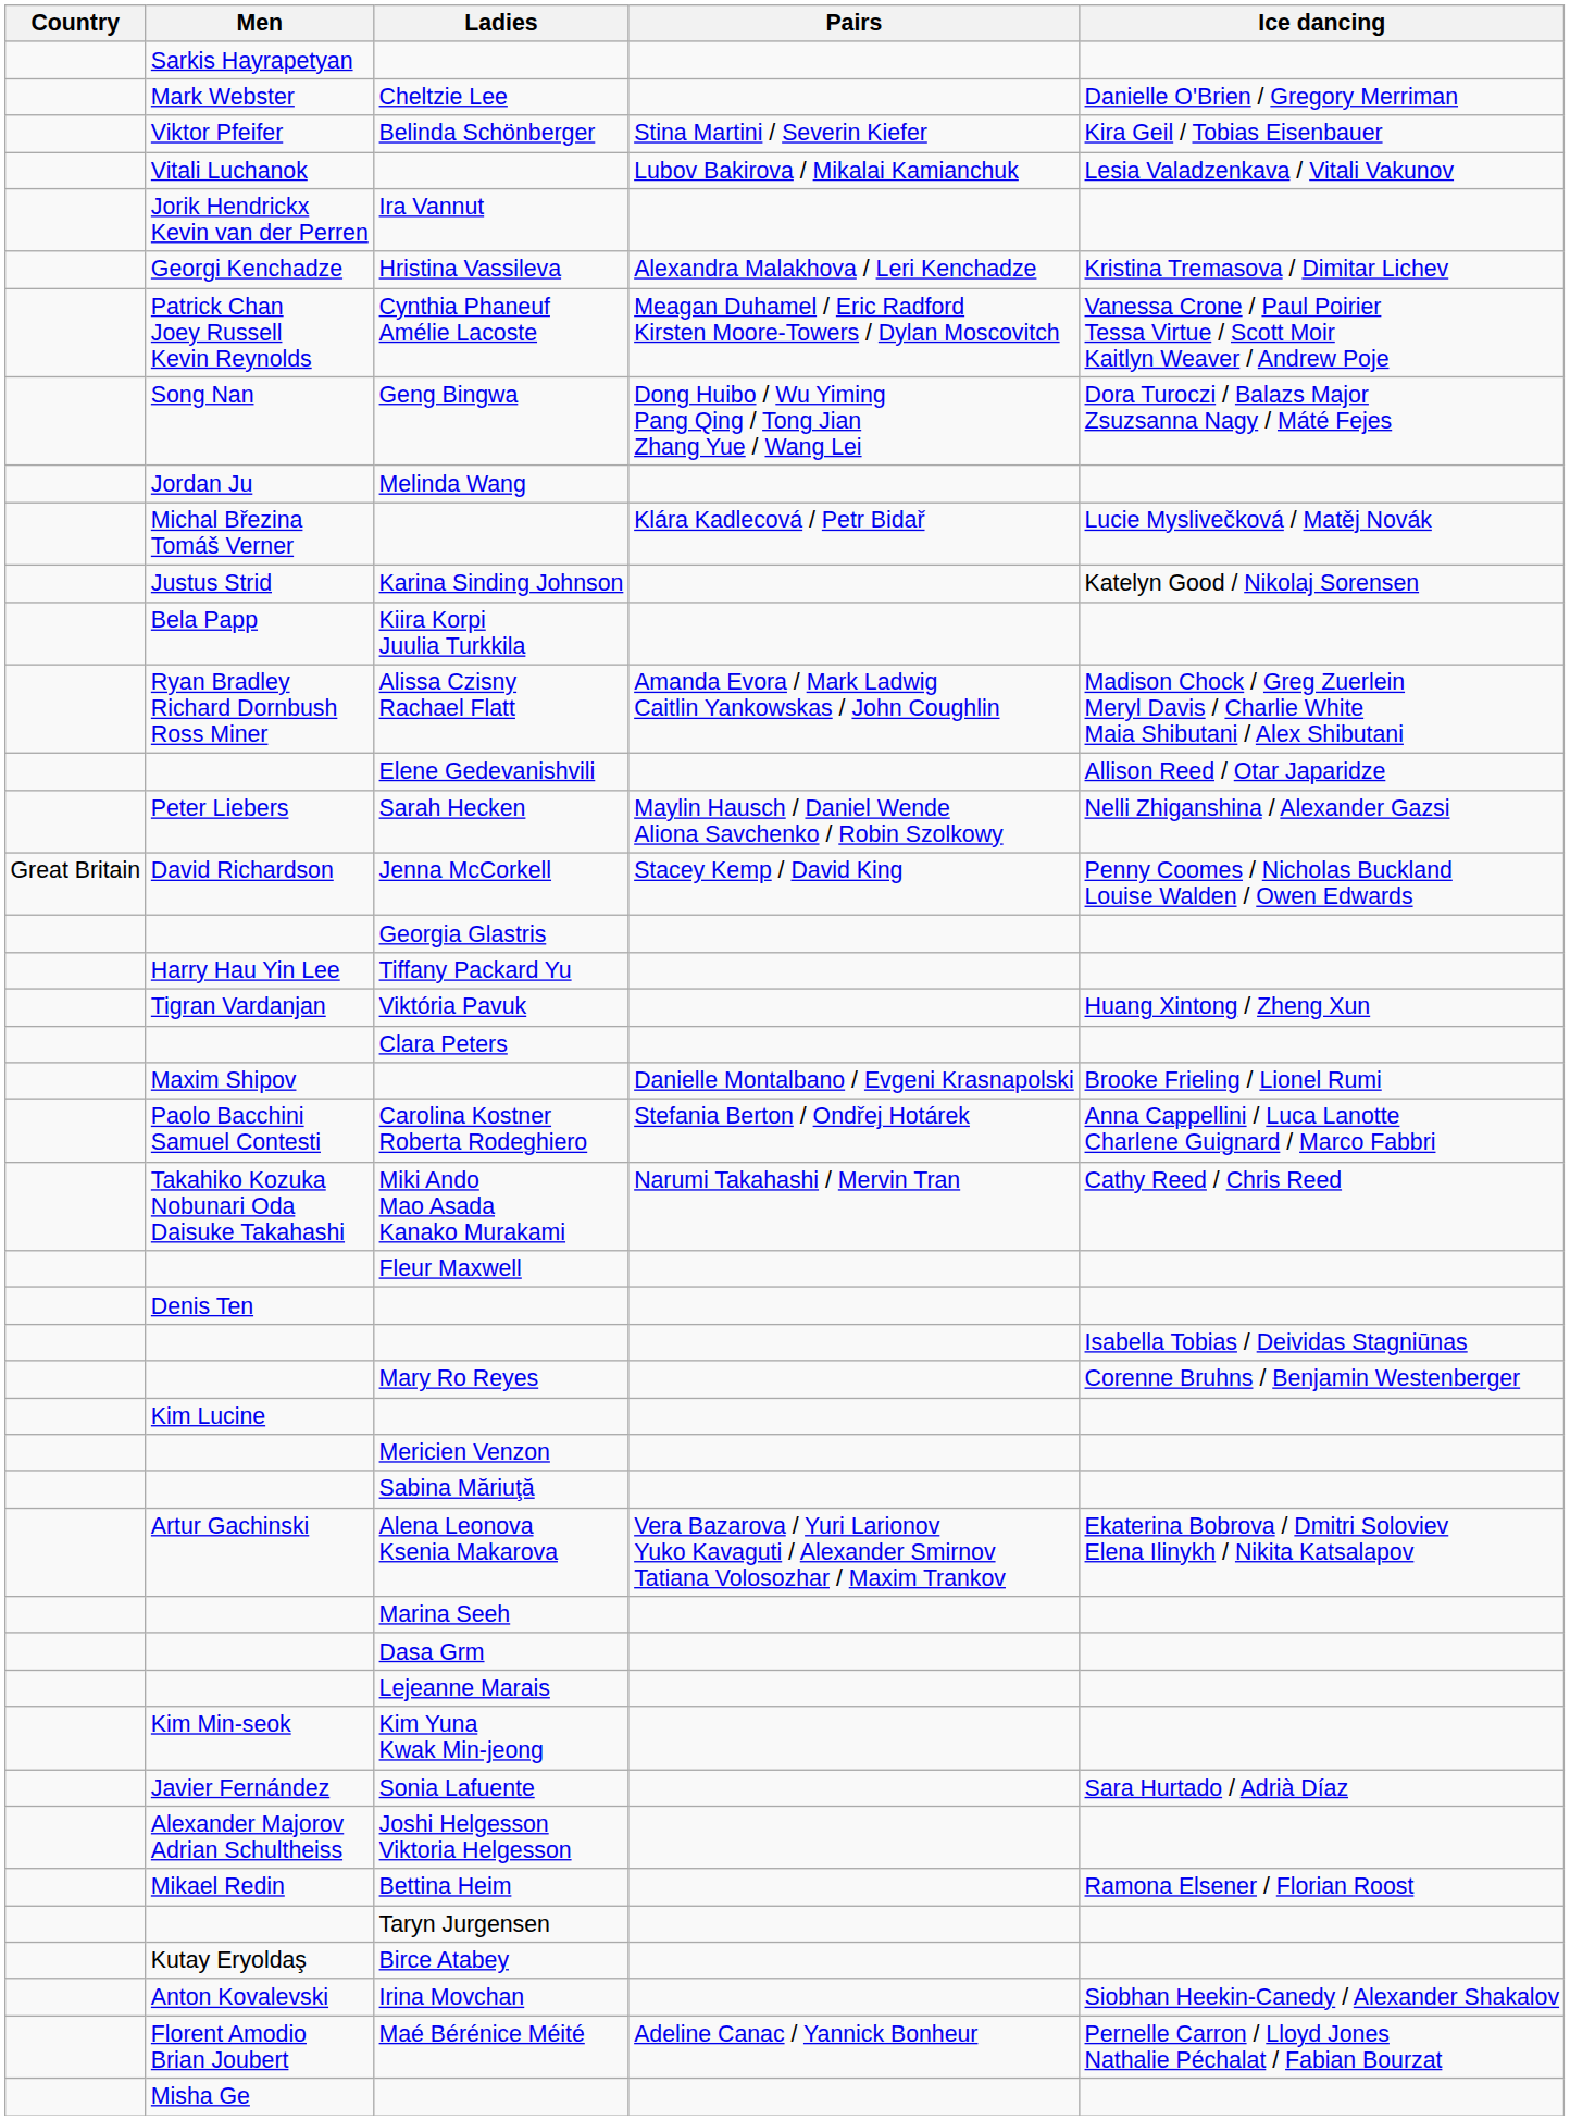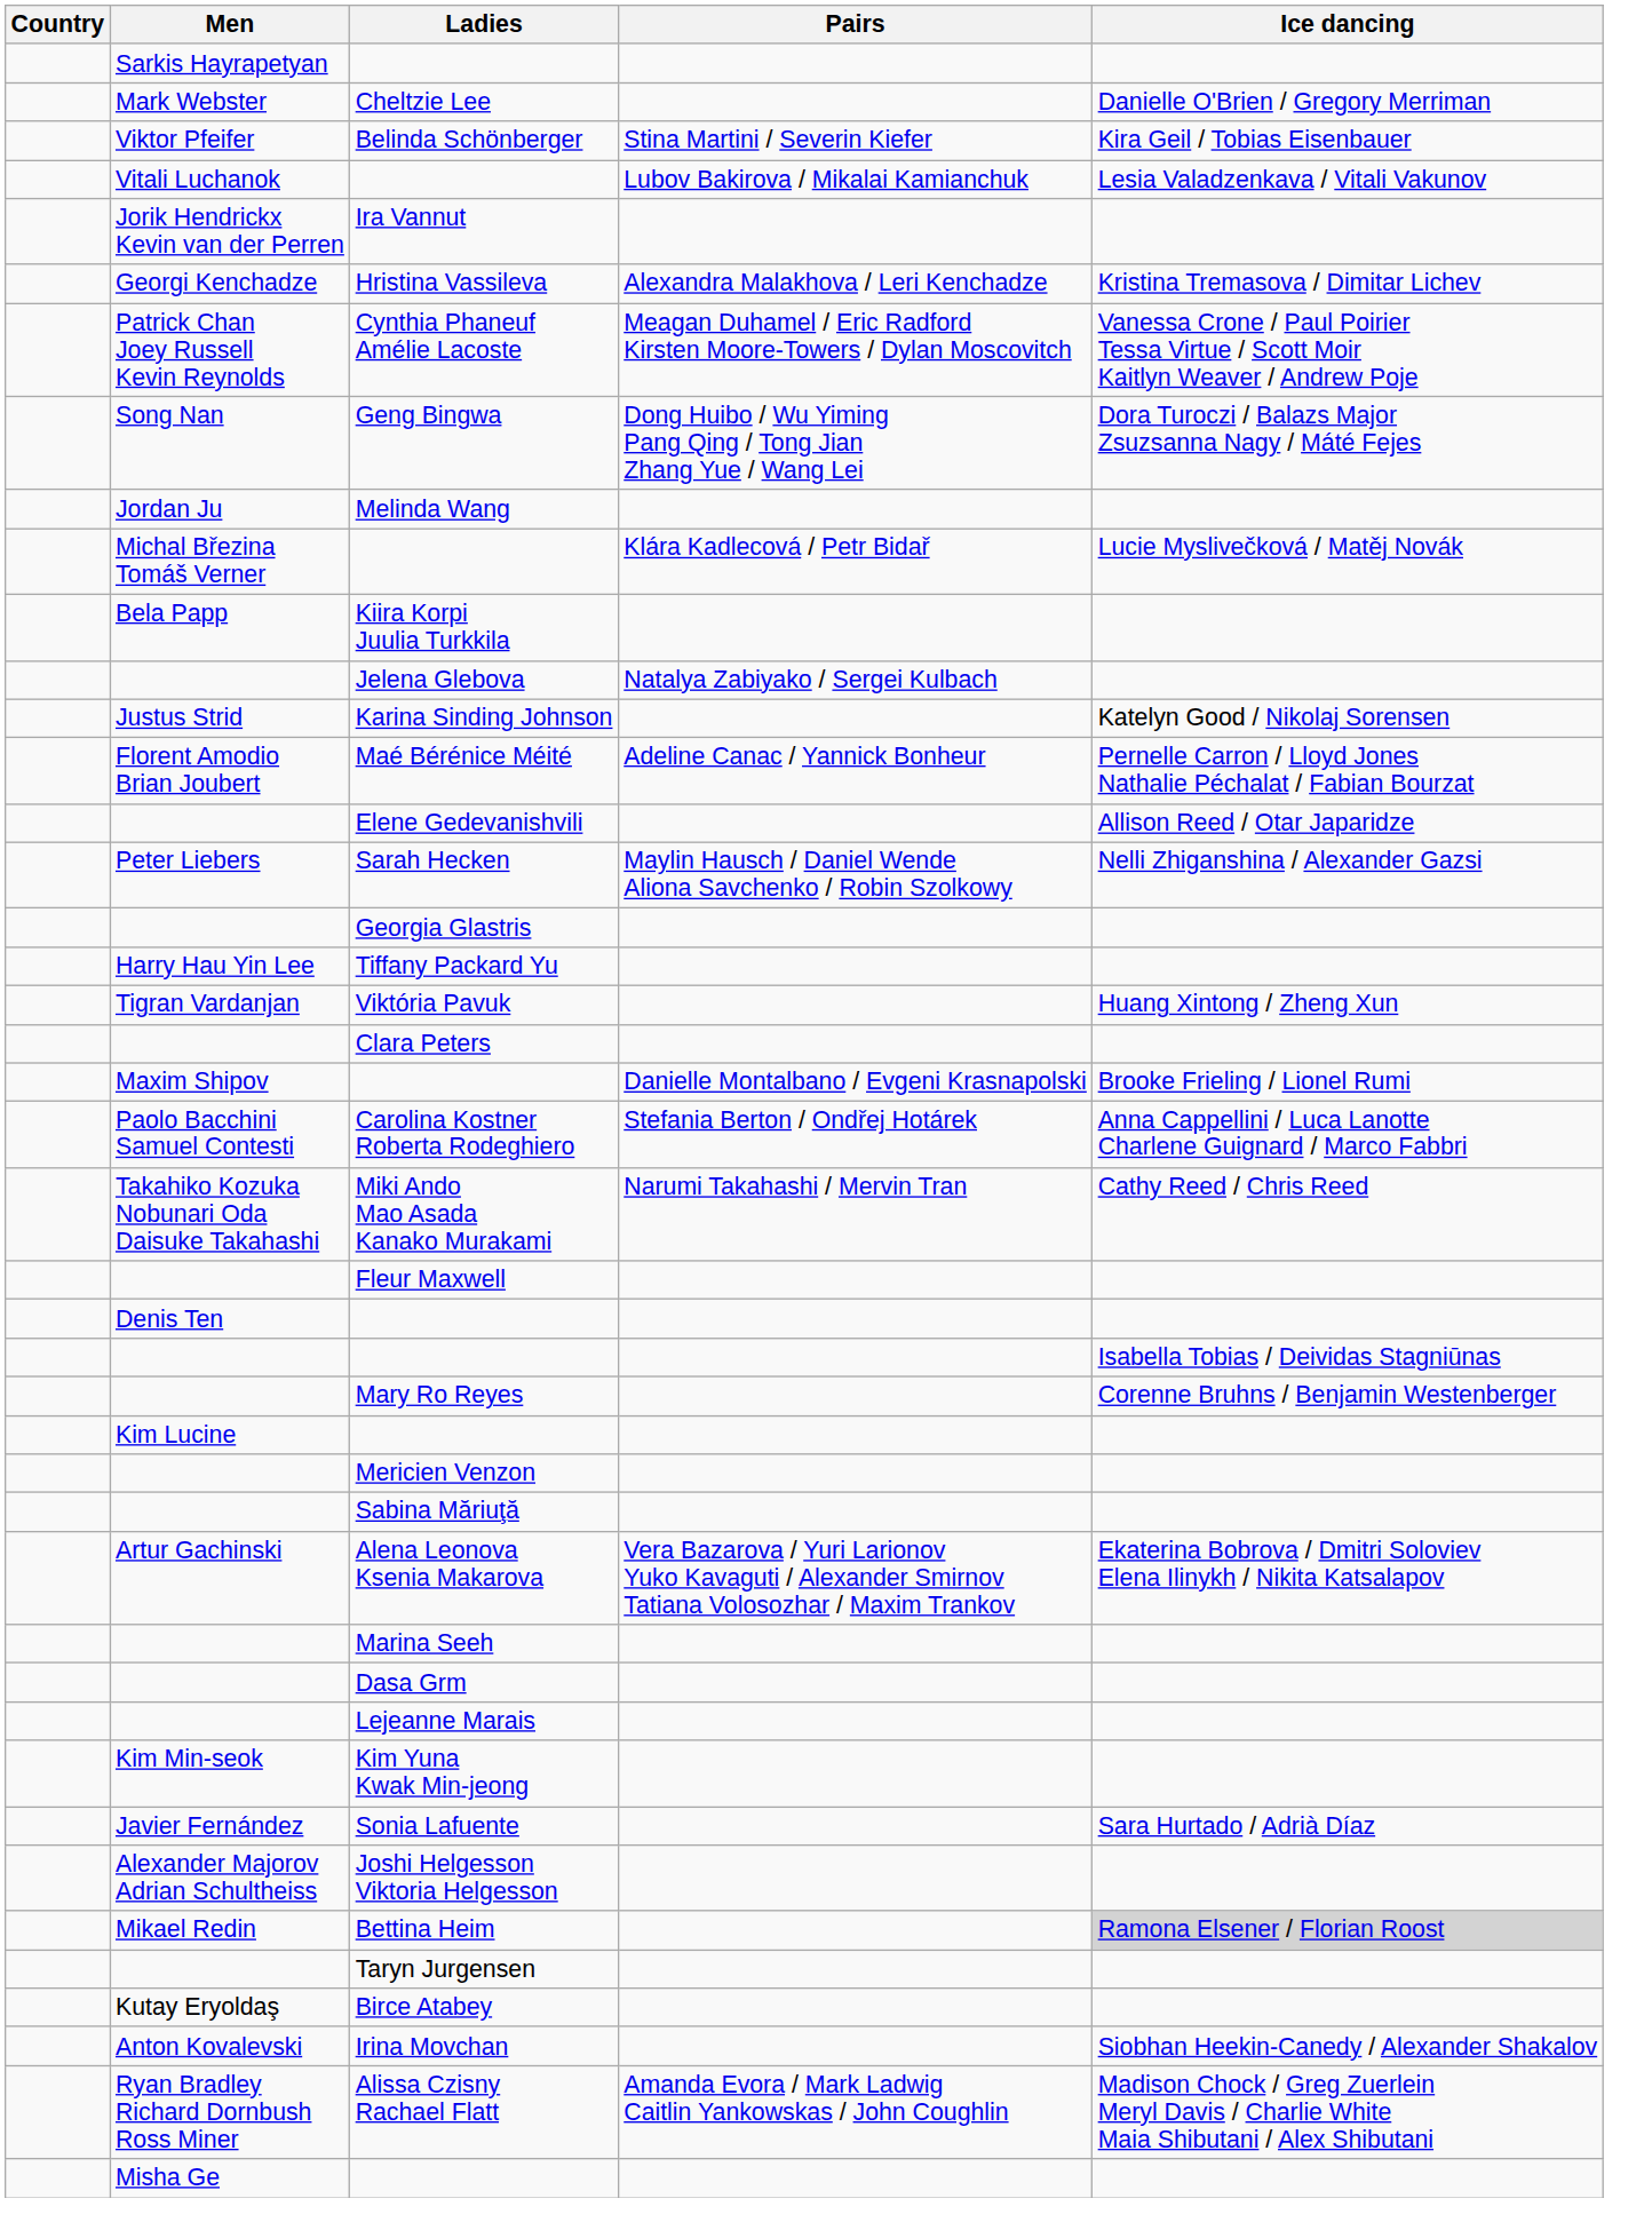 <table class="wikitable">
 <tr>
 <th>Country</th>
 <th>Men</th>
 <th>Ladies</th>
 <th>Pairs</th>
 <th>Ice dancing</th>
 </tr>
 <tr valign="top">
 <td></td>
 <td><a href='#'>Sarkis Hayrapetyan</a></td>
 <td></td>
 <td></td>
 <td></td>
 </tr>
 <tr valign="top">
 <td></td>
 <td><a href='#'>Mark Webster</a></td>
 <td><a href='#'>Cheltzie Lee</a></td>
 <td></td>
 <td><a href='#'>Danielle O'Brien</a> / <a href='#'>Gregory Merriman</a></td>
 </tr>
 <tr valign="top">
 <td></td>
 <td><a href='#'>Viktor Pfeifer</a></td>
 <td><a href='#'>Belinda Schönberger</a></td>
 <td><a href='#'>Stina Martini</a> / <a href='#'>Severin Kiefer</a></td>
 <td><a href='#'>Kira Geil</a> / <a href='#'>Tobias Eisenbauer</a></td>
 </tr>
 <tr valign="top">
 <td></td>
 <td><a href='#'>Vitali Luchanok</a></td>
 <td></td>
 <td><a href='#'>Lubov Bakirova</a> / <a href='#'>Mikalai Kamianchuk</a></td>
 <td><a href='#'>Lesia Valadzenkava</a> / <a href='#'>Vitali Vakunov</a></td>
 </tr>
 <tr valign="top">
 <td></td>
 <td><a href='#'>Jorik Hendrickx</a> <br> <a href='#'>Kevin van der Perren</a></td>
 <td><a href='#'>Ira Vannut</a></td>
 <td></td>
 <td></td>
 </tr>
 <tr valign="top">
 <td></td>
 <td><a href='#'>Georgi Kenchadze</a></td>
 <td><a href='#'>Hristina Vassileva</a></td>
 <td><a href='#'>Alexandra Malakhova</a> / <a href='#'>Leri Kenchadze</a></td>
 <td><a href='#'>Kristina Tremasova</a> / <a href='#'>Dimitar Lichev</a></td>
 </tr>
 <tr valign="top">
 <td></td>
 <td><a href='#'>Patrick Chan</a> <br> <a href='#'>Joey Russell</a> <br> <a href='#'>Kevin Reynolds</a></td>
 <td><a href='#'>Cynthia Phaneuf</a> <br> <a href='#'>Amélie Lacoste</a></td>
 <td><a href='#'>Meagan Duhamel</a> / <a href='#'>Eric Radford</a> <br> <a href='#'>Kirsten Moore-Towers</a> / <a href='#'>Dylan Moscovitch</a></td>
 <td><a href='#'>Vanessa Crone</a> / <a href='#'>Paul Poirier</a> <br> <a href='#'>Tessa Virtue</a> / <a href='#'>Scott Moir</a> <br> <a href='#'>Kaitlyn Weaver</a> / <a href='#'>Andrew Poje</a></td>
 </tr>
 <tr valign="top">
 <td></td>
 <td><a href='#'>Song Nan</a></td>
 <td><a href='#'>Geng Bingwa</a></td>
 <td><a href='#'>Dong Huibo</a> / <a href='#'>Wu Yiming</a> <br> <a href='#'>Pang Qing</a> / <a href='#'>Tong Jian</a> <br> <a href='#'>Zhang Yue</a> / <a href='#'>Wang Lei</a></td>
 <td><a href='#'>Dora Turoczi</a> / <a href='#'>Balazs Major</a> <br> <a href='#'>Zsuzsanna Nagy</a> / <a href='#'>Máté Fejes</a></td>
 </tr>
 <tr valign="top">
 <td></td>
 <td><a href='#'>Jordan Ju</a></td>
 <td><a href='#'>Melinda Wang</a></td>
 <td></td>
 <td></td>
 </tr>
 <tr valign="top">
 <td></td>
 <td><a href='#'>Michal Březina</a> <br> <a href='#'>Tomáš Verner</a></td>
 <td></td>
 <td><a href='#'>Klára Kadlecová</a> / <a href='#'>Petr Bidař</a></td>
 <td><a href='#'>Lucie Myslivečková</a> / <a href='#'>Matěj Novák</a></td>
 </tr>
 <tr valign="top">
 <td></td>
+<td><a href='#'>Bela Papp</a></td>
+<td><a href='#'>Kiira Korpi</a> <br> <a href='#'>Juulia Turkkila</a></td>
+<td></td>
+<td></td>
+</tr>
+<tr valign="top">
+<td></td>
+<td></td>
+<td><a href='#'>Jelena Glebova</a></td>
+<td><a href='#'>Natalya Zabiyako</a> / <a href='#'>Sergei Kulbach</a></td>
+<td></td>
+</tr>
+<tr valign="top">
+<td></td>
 <td><a href='#'>Justus Strid</a></td>
 <td><a href='#'>Karina Sinding Johnson</a></td>
 <td></td>
 <td>Katelyn Good / <a href='#'>Nikolaj Sorensen</a></td>
 </tr>
 <tr valign="top">
 <td></td>
-<td><a href='#'>Bela Papp</a></td>
-<td><a href='#'>Kiira Korpi</a> <br> <a href='#'>Juulia Turkkila</a></td>
-<td></td>
-<td></td>
-</tr>
-<tr valign="top">
-<td></td>
-<td><a href='#'>Ryan Bradley</a> <br> <a href='#'>Richard Dornbush</a> <br> <a href='#'>Ross Miner</a></td>
-<td><a href='#'>Alissa Czisny</a> <br> <a href='#'>Rachael Flatt</a></td>
-<td><a href='#'>Amanda Evora</a> / <a href='#'>Mark Ladwig</a> <br> <a href='#'>Caitlin Yankowskas</a> / <a href='#'>John Coughlin</a></td>
-<td><a href='#'>Madison Chock</a> / <a href='#'>Greg Zuerlein</a> <br> <a href='#'>Meryl Davis</a> / <a href='#'>Charlie White</a> <br> <a href='#'>Maia Shibutani</a> / <a href='#'>Alex Shibutani</a></td>
+<td><a href='#'>Florent Amodio</a> <br> <a href='#'>Brian Joubert</a></td>
+<td><a href='#'>Maé Bérénice Méité</a></td>
+<td><a href='#'>Adeline Canac</a> / <a href='#'>Yannick Bonheur</a></td>
+<td><a href='#'>Pernelle Carron</a> / <a href='#'>Lloyd Jones</a> <br> <a href='#'>Nathalie Péchalat</a> / <a href='#'>Fabian Bourzat</a></td>
 </tr>
 <tr valign="top">
 <td></td>
 <td></td>
 <td><a href='#'>Elene Gedevanishvili</a></td>
 <td></td>
 <td><a href='#'>Allison Reed</a> / <a href='#'>Otar Japaridze</a></td>
 </tr>
 <tr valign="top">
 <td></td>
 <td><a href='#'>Peter Liebers</a></td>
 <td><a href='#'>Sarah Hecken</a></td>
 <td><a href='#'>Maylin Hausch</a> / <a href='#'>Daniel Wende</a> <br> <a href='#'>Aliona Savchenko</a> / <a href='#'>Robin Szolkowy</a></td>
 <td><a href='#'>Nelli Zhiganshina</a> / <a href='#'>Alexander Gazsi</a></td>
-</tr>
-<tr valign="top">
-<td> Great Britain</td>
-<td><a href='#'>David Richardson</a></td>
-<td><a href='#'>Jenna McCorkell</a></td>
-<td><a href='#'>Stacey Kemp</a> / <a href='#'>David King</a></td>
-<td><a href='#'>Penny Coomes</a> / <a href='#'>Nicholas Buckland</a> <br> <a href='#'>Louise Walden</a> / <a href='#'>Owen Edwards</a></td>
 </tr>
 <tr valign="top">
 <td></td>
 <td></td>
 <td><a href='#'>Georgia Glastris</a></td>
 <td></td>
 <td></td>
 </tr>
 <tr valign="top">
 <td></td>
 <td><a href='#'>Harry Hau Yin Lee</a></td>
 <td><a href='#'>Tiffany Packard Yu</a></td>
 <td></td>
 <td></td>
 </tr>
 <tr valign="top">
 <td></td>
 <td><a href='#'>Tigran Vardanjan</a></td>
 <td><a href='#'>Viktória Pavuk</a></td>
 <td></td>
 <td><a href='#'>Huang Xintong</a> / <a href='#'>Zheng Xun</a></td>
 </tr>
 <tr valign="top">
 <td></td>
 <td></td>
 <td><a href='#'>Clara Peters</a></td>
 <td></td>
 <td></td>
 </tr>
 <tr valign="top">
 <td></td>
 <td><a href='#'>Maxim Shipov</a></td>
 <td></td>
 <td><a href='#'>Danielle Montalbano</a> / <a href='#'>Evgeni Krasnapolski</a></td>
 <td><a href='#'>Brooke Frieling</a> / <a href='#'>Lionel Rumi</a></td>
 </tr>
 <tr valign="top">
 <td></td>
 <td><a href='#'>Paolo Bacchini</a> <br> <a href='#'>Samuel Contesti</a></td>
 <td><a href='#'>Carolina Kostner</a> <br> <a href='#'>Roberta Rodeghiero</a></td>
 <td><a href='#'>Stefania Berton</a> / <a href='#'>Ondřej Hotárek</a></td>
 <td><a href='#'>Anna Cappellini</a> / <a href='#'>Luca Lanotte</a> <br> <a href='#'>Charlene Guignard</a> / <a href='#'>Marco Fabbri</a></td>
 </tr>
 <tr valign="top">
 <td></td>
 <td><a href='#'>Takahiko Kozuka</a> <br> <a href='#'>Nobunari Oda</a> <br> <a href='#'>Daisuke Takahashi</a></td>
 <td><a href='#'>Miki Ando</a> <br> <a href='#'>Mao Asada</a> <br> <a href='#'>Kanako Murakami</a></td>
 <td><a href='#'>Narumi Takahashi</a> / <a href='#'>Mervin Tran</a></td>
 <td><a href='#'>Cathy Reed</a> / <a href='#'>Chris Reed</a></td>
 </tr>
 <tr valign="top">
 <td></td>
 <td></td>
 <td><a href='#'>Fleur Maxwell</a></td>
 <td></td>
 <td></td>
 </tr>
 <tr valign="top">
 <td></td>
 <td><a href='#'>Denis Ten</a></td>
 <td></td>
 <td></td>
 <td></td>
 </tr>
 <tr valign="top">
 <td></td>
 <td></td>
 <td></td>
 <td></td>
 <td><a href='#'>Isabella Tobias</a> / <a href='#'>Deividas Stagniūnas</a></td>
 </tr>
 <tr valign="top">
 <td></td>
 <td></td>
 <td><a href='#'>Mary Ro Reyes</a></td>
 <td></td>
 <td><a href='#'>Corenne Bruhns</a> / <a href='#'>Benjamin Westenberger</a></td>
 </tr>
 <tr valign="top">
 <td></td>
 <td><a href='#'>Kim Lucine</a></td>
 <td></td>
 <td></td>
 <td></td>
 </tr>
 <tr valign="top">
 <td></td>
 <td></td>
 <td><a href='#'>Mericien Venzon</a></td>
 <td></td>
 <td></td>
 </tr>
 <tr valign="top">
 <td></td>
 <td></td>
 <td><a href='#'>Sabina Măriuţă</a></td>
 <td></td>
 <td></td>
 </tr>
 <tr valign="top">
 <td></td>
 <td><a href='#'>Artur Gachinski</a></td>
 <td><a href='#'>Alena Leonova</a> <br> <a href='#'>Ksenia Makarova</a></td>
 <td><a href='#'>Vera Bazarova</a> / <a href='#'>Yuri Larionov</a> <br> <a href='#'>Yuko Kavaguti</a> / <a href='#'>Alexander Smirnov</a> <br> <a href='#'>Tatiana Volosozhar</a> / <a href='#'>Maxim Trankov</a></td>
 <td><a href='#'>Ekaterina Bobrova</a> / <a href='#'>Dmitri Soloviev</a> <br> <a href='#'>Elena Ilinykh</a> / <a href='#'>Nikita Katsalapov</a></td>
 </tr>
 <tr valign="top">
 <td></td>
 <td></td>
 <td><a href='#'>Marina Seeh</a></td>
 <td></td>
 <td></td>
 </tr>
 <tr valign="top">
 <td></td>
 <td></td>
 <td><a href='#'>Dasa Grm</a></td>
 <td></td>
 <td></td>
 </tr>
 <tr valign="top">
 <td></td>
 <td></td>
 <td><a href='#'>Lejeanne Marais</a></td>
 <td></td>
 <td></td>
 </tr>
 <tr valign="top">
 <td></td>
 <td><a href='#'>Kim Min-seok</a></td>
 <td><a href='#'>Kim Yuna</a> <br> <a href='#'>Kwak Min-jeong</a></td>
 <td></td>
 <td></td>
 </tr>
 <tr valign="top">
 <td></td>
 <td><a href='#'>Javier Fernández</a></td>
 <td><a href='#'>Sonia Lafuente</a></td>
 <td></td>
 <td><a href='#'>Sara Hurtado</a> / <a href='#'>Adrià Díaz</a></td>
 </tr>
 <tr valign="top">
 <td></td>
 <td><a href='#'>Alexander Majorov</a> <br> <a href='#'>Adrian Schultheiss</a></td>
 <td><a href='#'>Joshi Helgesson</a> <br> <a href='#'>Viktoria Helgesson</a></td>
 <td></td>
 <td></td>
 </tr>
 <tr valign="top">
 <td></td>
 <td><a href='#'>Mikael Redin</a></td>
 <td><a href='#'>Bettina Heim</a></td>
 <td></td>
-<td><a href='#'>Ramona Elsener</a> / <a href='#'>Florian Roost</a></td>
+<td style="background: lightgrey;"><a href='#'>Ramona Elsener</a> / <a href='#'>Florian Roost</a></td>
 </tr>
 <tr valign="top">
 <td></td>
 <td></td>
 <td>Taryn Jurgensen</td>
 <td></td>
 <td></td>
 </tr>
 <tr valign="top">
 <td></td>
 <td>Kutay Eryoldaş</td>
 <td><a href='#'>Birce Atabey</a></td>
 <td></td>
 <td></td>
 </tr>
 <tr valign="top">
 <td></td>
 <td><a href='#'>Anton Kovalevski</a></td>
 <td><a href='#'>Irina Movchan</a></td>
 <td></td>
 <td><a href='#'>Siobhan Heekin-Canedy</a> / <a href='#'>Alexander Shakalov</a></td>
 </tr>
 <tr valign="top">
 <td></td>
-<td><a href='#'>Florent Amodio</a> <br> <a href='#'>Brian Joubert</a></td>
-<td><a href='#'>Maé Bérénice Méité</a></td>
-<td><a href='#'>Adeline Canac</a> / <a href='#'>Yannick Bonheur</a></td>
-<td><a href='#'>Pernelle Carron</a> / <a href='#'>Lloyd Jones</a> <br> <a href='#'>Nathalie Péchalat</a> / <a href='#'>Fabian Bourzat</a></td>
+<td><a href='#'>Ryan Bradley</a> <br> <a href='#'>Richard Dornbush</a> <br> <a href='#'>Ross Miner</a></td>
+<td><a href='#'>Alissa Czisny</a> <br> <a href='#'>Rachael Flatt</a></td>
+<td><a href='#'>Amanda Evora</a> / <a href='#'>Mark Ladwig</a> <br> <a href='#'>Caitlin Yankowskas</a> / <a href='#'>John Coughlin</a></td>
+<td><a href='#'>Madison Chock</a> / <a href='#'>Greg Zuerlein</a> <br> <a href='#'>Meryl Davis</a> / <a href='#'>Charlie White</a> <br> <a href='#'>Maia Shibutani</a> / <a href='#'>Alex Shibutani</a></td>
 </tr>
 <tr valign="top">
 <td></td>
 <td><a href='#'>Misha Ge</a></td>
 <td></td>
 <td></td>
 <td></td>
 </tr>
 </table>
